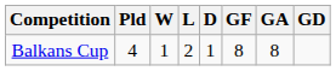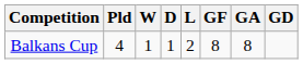 <table class="wikitable sortable" style="text-align: center;">
 <tr>
 <th>Competition</th>
 <th>Pld</th>
 <th>W</th>
+<th>D</th>
 <th>L</th>
-<th>D</th>
 <th>GF</th>
 <th>GA</th>
 <th>GD</th>
 </tr>
 <tr>
 <td align=center><a href='#'>Balkans Cup</a></td>
 <td>4</td>
 <td>1</td>
+<td>1</td>
 <td>2</td>
-<td>1</td>
 <td>8</td>
 <td>8</td>
 <td></td>
 </tr>
 </table>
